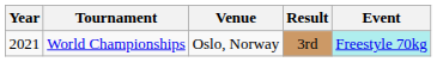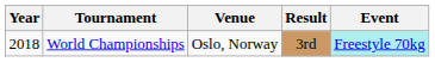 <table class="wikitable" style="font-size:95%;">
 <tr>
 <th>Year</th>
 <th>Tournament</th>
 <th>Venue</th>
 <th>Result</th>
 <th>Event</th>
 </tr>
 <tr>
-<td>2021</td>
+<td>2018</td>
 <td><a href='#'>World Championships</a></td>
 <td>Oslo, Norway</td>
 <td align="center" bgcolor="cc9966">3rd</td>
 <td style="background: paleturquoise;"><a href='#'>Freestyle 70kg</a></td>
 </tr>
 </table>
